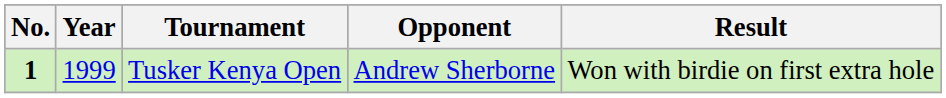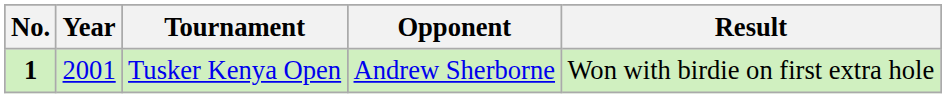 <table class="wikitable" style="font-size:95%;">
 <tr>
 <th>No.</th>
 <th>Year</th>
 <th>Tournament</th>
 <th>Opponent</th>
 <th>Result</th>
 </tr>
 <tr style="background:#D0F0C0;">
 <td align=center><strong>1</strong></td>
-<td><a href='#'>1999</a></td>
+<td><a href='#'>2001</a></td>
 <td><a href='#'>Tusker Kenya Open</a></td>
 <td> <a href='#'>Andrew Sherborne</a></td>
 <td>Won with birdie on first extra hole</td>
 </tr>
 </table>
